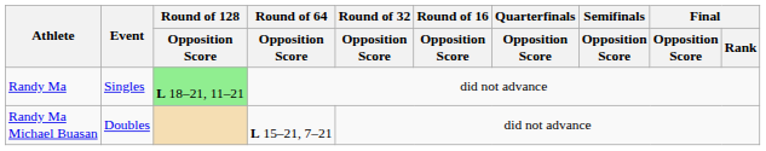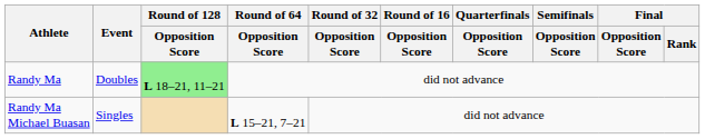 <table class="wikitable" border="1" style="font-size:90%">
 <tr>
 <th rowspan=2>Athlete</th>
 <th rowspan=2>Event</th>
 <th>Round of 128</th>
 <th>Round of 64</th>
 <th>Round of 32</th>
 <th>Round of 16</th>
 <th>Quarterfinals</th>
 <th>Semifinals</th>
 <th colspan=2>Final</th>
 </tr>
 <tr>
 <th>Opposition<br>Score</th>
 <th>Opposition<br>Score</th>
 <th>Opposition<br>Score</th>
 <th>Opposition<br>Score</th>
 <th>Opposition<br>Score</th>
 <th>Opposition<br>Score</th>
 <th>Opposition<br>Score</th>
 <th>Rank</th>
 </tr>
 <tr>
 <td><a href='#'>Randy Ma</a></td>
-<td><a href='#'>Singles</a></td>
+<td><a href='#'>Doubles</a></td>
 <td align=center style="background: lightgreen;"><br><strong>L</strong> 18–21, 11–21</td>
 <td align=center colspan=7>did not advance</td>
 </tr>
 <tr>
 <td><a href='#'>Randy Ma</a> <br> <a href='#'>Michael Buasan</a></td>
-<td><a href='#'>Doubles</a></td>
+<td><a href='#'>Singles</a></td>
 <td bgcolor=wheat></td>
 <td align=center><br><strong>L</strong> 15–21, 7–21</td>
 <td align=center colspan=6>did not advance</td>
 </tr>
 </table>
